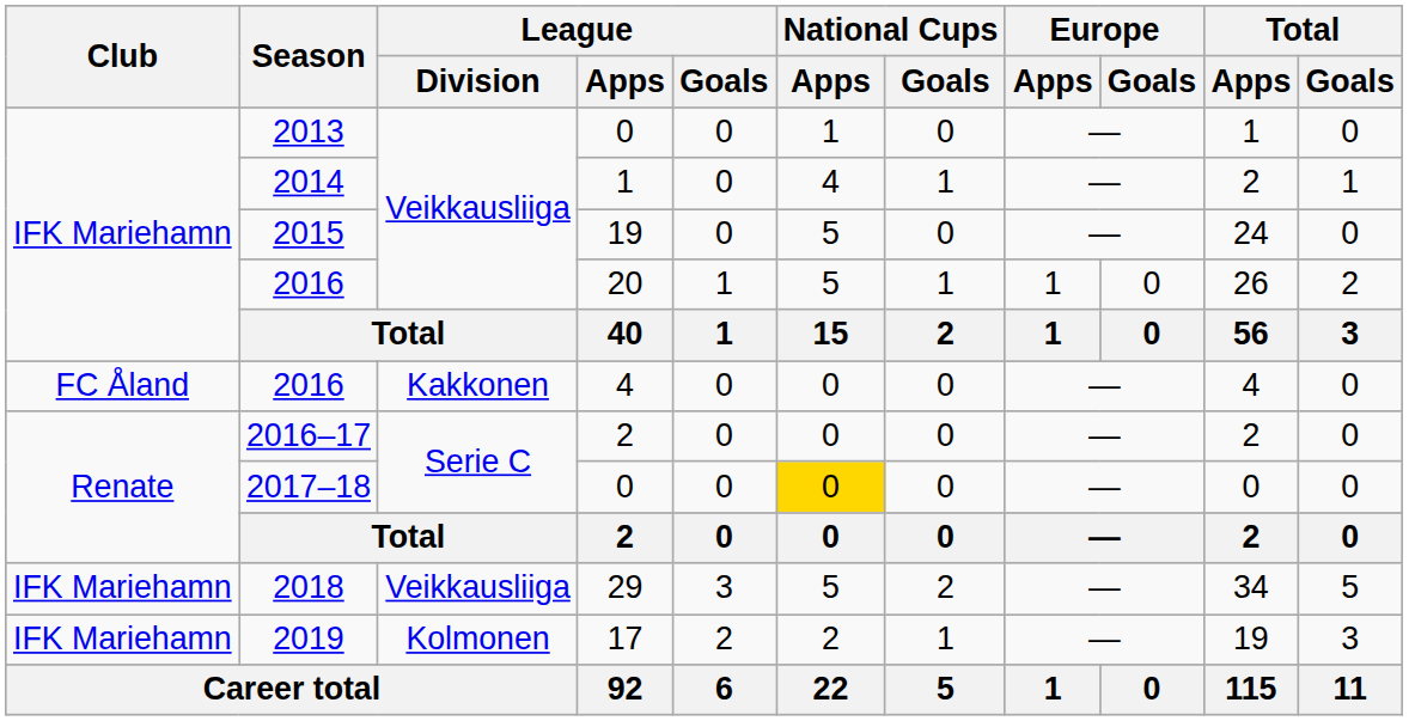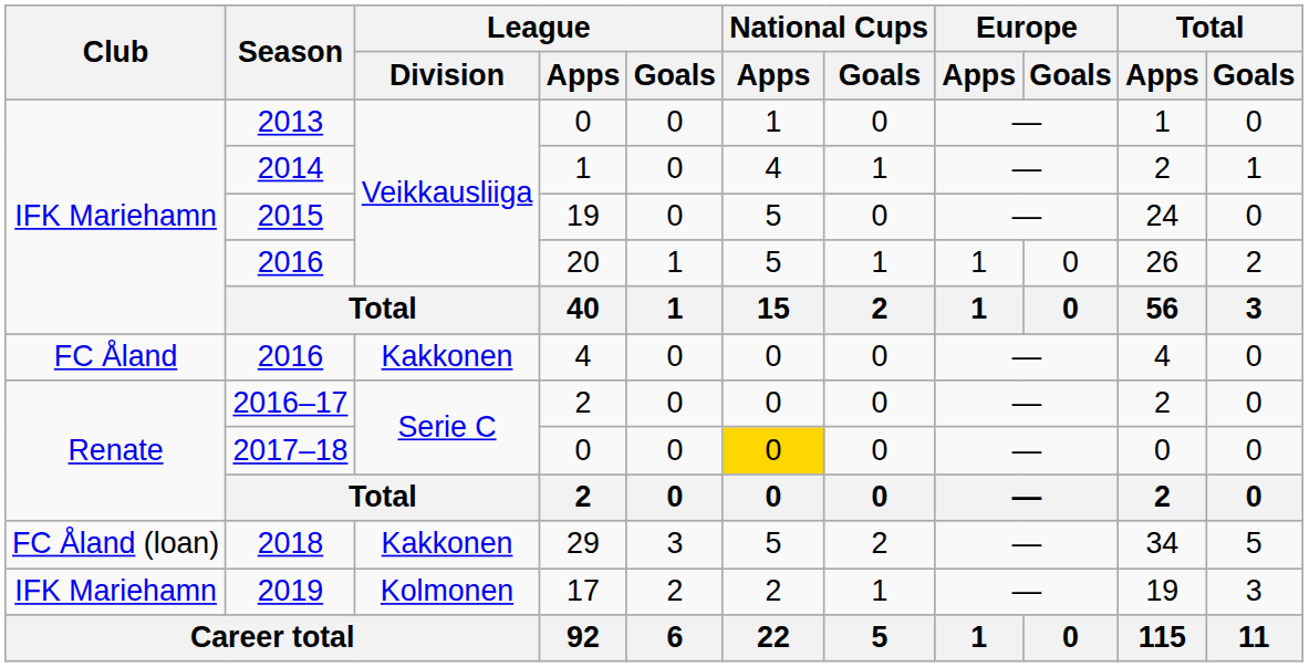 <table class="wikitable" style="text-align:center">
 <tr>
 <th rowspan="2">Club</th>
 <th rowspan="2">Season</th>
 <th colspan="3">League</th>
 <th colspan="2">National Cups</th>
 <th colspan="2">Europe</th>
 <th colspan="2">Total</th>
 </tr>
 <tr>
 <th>Division</th>
 <th>Apps</th>
 <th>Goals</th>
 <th>Apps</th>
 <th>Goals</th>
 <th>Apps</th>
 <th>Goals</th>
 <th>Apps</th>
 <th>Goals</th>
 </tr>
 <tr>
 <td rowspan="5"><a href='#'>IFK Mariehamn</a></td>
 <td><a href='#'>2013</a></td>
 <td rowspan="4"><a href='#'>Veikkausliiga</a></td>
 <td>0</td>
 <td>0</td>
 <td>1</td>
 <td>0</td>
 <td colspan="2">—</td>
 <td>1</td>
 <td>0</td>
 </tr>
 <tr>
 <td><a href='#'>2014</a></td>
 <td>1</td>
 <td>0</td>
 <td>4</td>
 <td>1</td>
 <td colspan="2">—</td>
 <td>2</td>
 <td>1</td>
 </tr>
 <tr>
 <td><a href='#'>2015</a></td>
 <td>19</td>
 <td>0</td>
 <td>5</td>
 <td>0</td>
 <td colspan="2">—</td>
 <td>24</td>
 <td>0</td>
 </tr>
 <tr>
 <td><a href='#'>2016</a></td>
 <td>20</td>
 <td>1</td>
 <td>5</td>
 <td>1</td>
 <td>1</td>
 <td>0</td>
 <td>26</td>
 <td>2</td>
 </tr>
 <tr>
 <th colspan="2">Total</th>
 <th>40</th>
 <th>1</th>
 <th>15</th>
 <th>2</th>
 <th>1</th>
 <th>0</th>
 <th>56</th>
 <th>3</th>
 </tr>
 <tr>
 <td rowspan="1"><a href='#'>FC Åland</a></td>
 <td><a href='#'>2016</a></td>
 <td rowspan="1"><a href='#'>Kakkonen</a></td>
 <td>4</td>
 <td>0</td>
 <td>0</td>
 <td>0</td>
 <td colspan="2">—</td>
 <td>4</td>
 <td>0</td>
 </tr>
 <tr>
 <td rowspan="3"><a href='#'>Renate</a></td>
 <td><a href='#'>2016–17</a></td>
 <td rowspan="2"><a href='#'>Serie C</a></td>
 <td>2</td>
 <td>0</td>
 <td>0</td>
 <td>0</td>
 <td colspan="2">—</td>
 <td>2</td>
 <td>0</td>
 </tr>
 <tr>
 <td><a href='#'>2017–18</a></td>
 <td>0</td>
 <td>0</td>
 <td style="background: gold;">0</td>
 <td>0</td>
 <td colspan="2">—</td>
 <td>0</td>
 <td>0</td>
 </tr>
 <tr>
 <th colspan="2">Total</th>
 <th>2</th>
 <th>0</th>
 <th>0</th>
 <th>0</th>
 <th colspan="2">—</th>
 <th>2</th>
 <th>0</th>
 </tr>
 <tr>
-<td rowspan="1"><a href='#'>IFK Mariehamn</a></td>
+<td rowspan="1"><a href='#'>FC Åland</a> (loan)</td>
 <td><a href='#'>2018</a></td>
-<td rowspan="1"><a href='#'>Veikkausliiga</a></td>
+<td rowspan="1"><a href='#'>Kakkonen</a></td>
 <td>29</td>
 <td>3</td>
 <td>5</td>
 <td>2</td>
 <td colspan="2">—</td>
 <td>34</td>
 <td>5</td>
 </tr>
 <tr>
 <td rowspan="1"><a href='#'>IFK Mariehamn</a></td>
 <td><a href='#'>2019</a></td>
 <td rowspan="1"><a href='#'>Kolmonen</a></td>
 <td>17</td>
 <td>2</td>
 <td>2</td>
 <td>1</td>
 <td colspan="2">—</td>
 <td>19</td>
 <td>3</td>
 </tr>
 <tr>
 <th colspan="3">Career total</th>
 <th>92</th>
 <th>6</th>
 <th>22</th>
 <th>5</th>
 <th>1</th>
 <th>0</th>
 <th>115</th>
 <th>11</th>
 </tr>
 </table>
